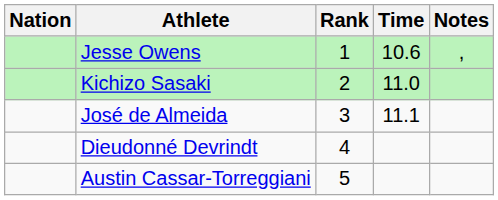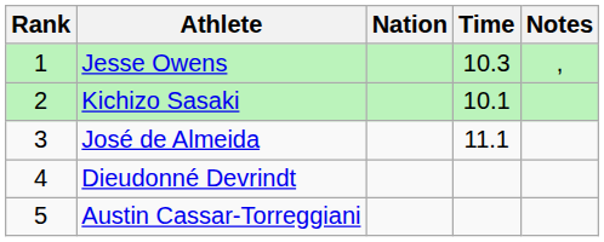 <table class="wikitable sortable" style="text-align:center">
 <tr>
+<th>Rank</th>
+<th>Athlete</th>
 <th>Nation</th>
-<th>Athlete</th>
-<th>Rank</th>
 <th>Time</th>
 <th>Notes</th>
 </tr>
 <tr bgcolor=bbf3bb>
+<td>1</td>
+<td align=left><a href='#'>Jesse Owens</a></td>
 <td align=left></td>
-<td align=left><a href='#'>Jesse Owens</a></td>
-<td>1</td>
-<td>10.6</td>
+<td>10.3</td>
 <td>, </td>
 </tr>
 <tr bgcolor=bbf3bb>
+<td>2</td>
+<td align=left><a href='#'>Kichizo Sasaki</a></td>
 <td align=left></td>
-<td align=left><a href='#'>Kichizo Sasaki</a></td>
-<td>2</td>
-<td>11.0</td>
+<td>10.1</td>
 <td></td>
 </tr>
 <tr>
+<td>3</td>
+<td align=left><a href='#'>José de Almeida</a></td>
 <td align=left></td>
-<td align=left><a href='#'>José de Almeida</a></td>
-<td>3</td>
 <td>11.1</td>
 <td></td>
 </tr>
 <tr>
+<td>4</td>
+<td align=left><a href='#'>Dieudonné Devrindt</a></td>
 <td align=left></td>
-<td align=left><a href='#'>Dieudonné Devrindt</a></td>
-<td>4</td>
 <td></td>
 <td></td>
 </tr>
 <tr>
+<td>5</td>
+<td align=left><a href='#'>Austin Cassar-Torreggiani</a></td>
 <td align=left></td>
-<td align=left><a href='#'>Austin Cassar-Torreggiani</a></td>
-<td>5</td>
 <td></td>
 <td></td>
 </tr>
 </table>
